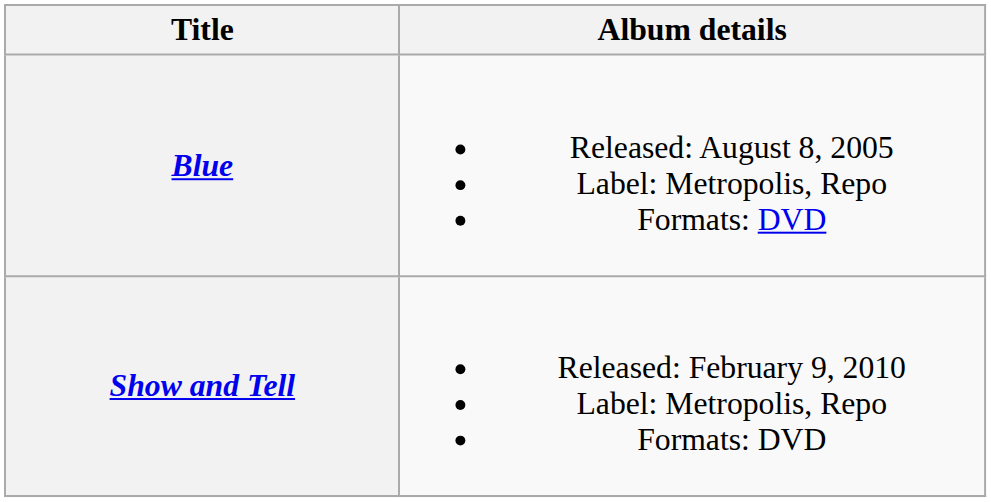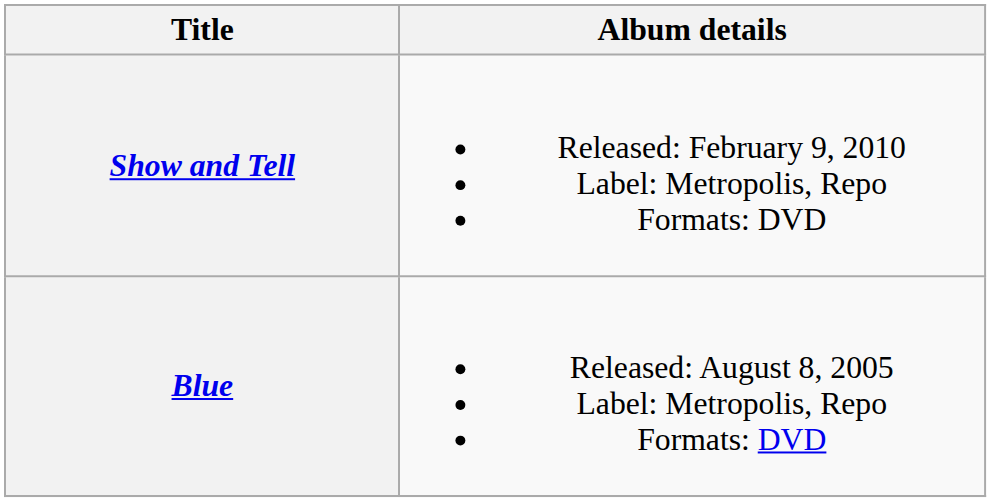 <table class="wikitable plainrowheaders" style="text-align:center;">
 <tr>
 <th scope="col" style="width:12em;">Title</th>
 <th scope="col" style="width:18em;">Album details</th>
 </tr>
 <tr>
+<th scope="row"><em><a href='#'>Show and Tell</a></em></th>
+<td><br><ul><li>Released: February 9, 2010</li><li>Label: Metropolis, Repo</li><li>Formats: DVD</li></ul></td>
+</tr>
+<tr>
 <th scope="row"><em><a href='#'>Blue</a></em></th>
 <td><br><ul><li>Released: August 8, 2005</li><li>Label: Metropolis, Repo</li><li>Formats: <a href='#'>DVD</a></li></ul></td>
 </tr>
 <tr>
-<th scope="row"><em><a href='#'>Show and Tell</a></em></th>
-<td><br><ul><li>Released: February 9, 2010</li><li>Label: Metropolis, Repo</li><li>Formats: DVD</li></ul></td>
-</tr>
-<tr>
 </tr>
 </table>
